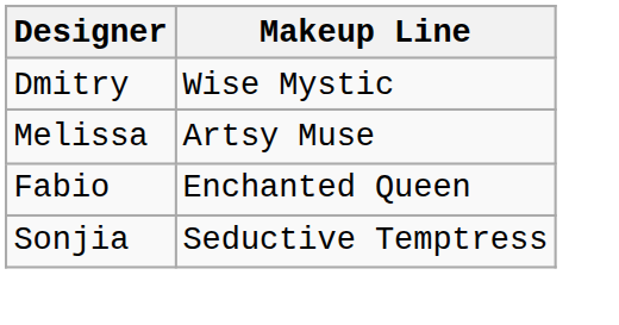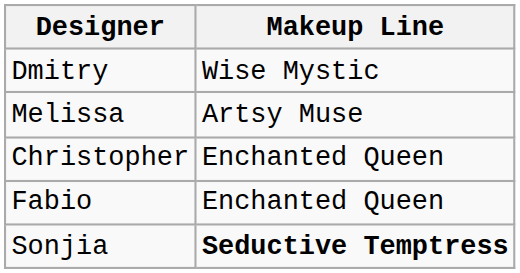 <table class="wikitable">
 <tr>
 <th>Designer</th>
 <th>Makeup Line</th>
 </tr>
 <tr>
 <td>Dmitry</td>
 <td>Wise Mystic</td>
 </tr>
 <tr>
 <td>Melissa</td>
 <td>Artsy Muse</td>
 </tr>
 <tr>
+<td>Christopher</td>
+<td>Enchanted Queen</td>
+</tr>
+<tr>
 <td>Fabio</td>
 <td>Enchanted Queen</td>
 </tr>
 <tr>
 <td>Sonjia</td>
-<td>Seductive Temptress</td>
+<td><strong>Seductive Temptress</strong></td>
 </tr>
 </table>
